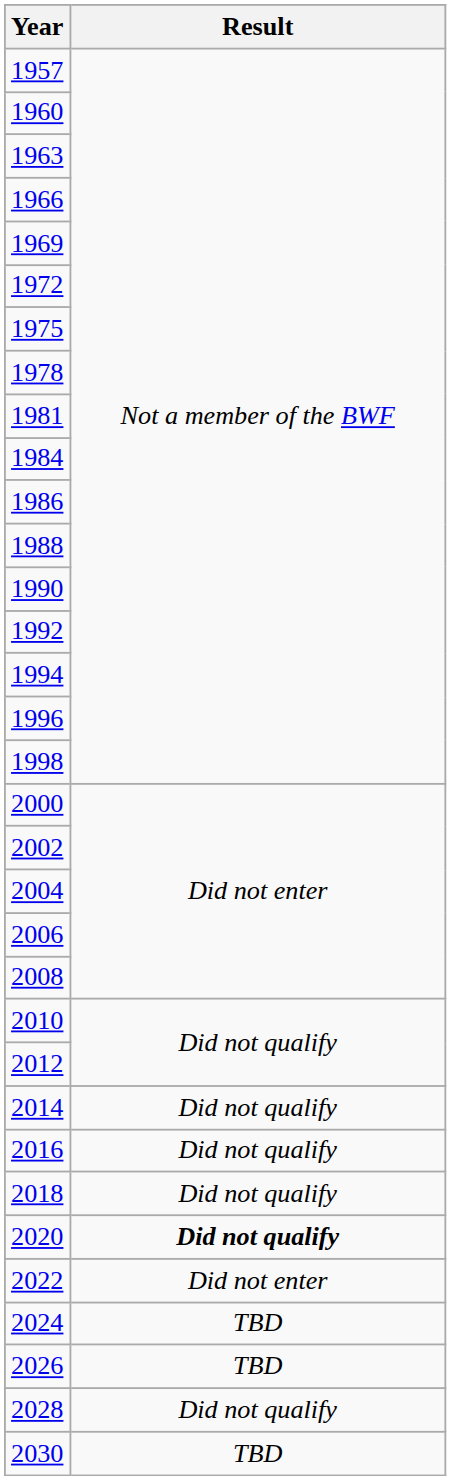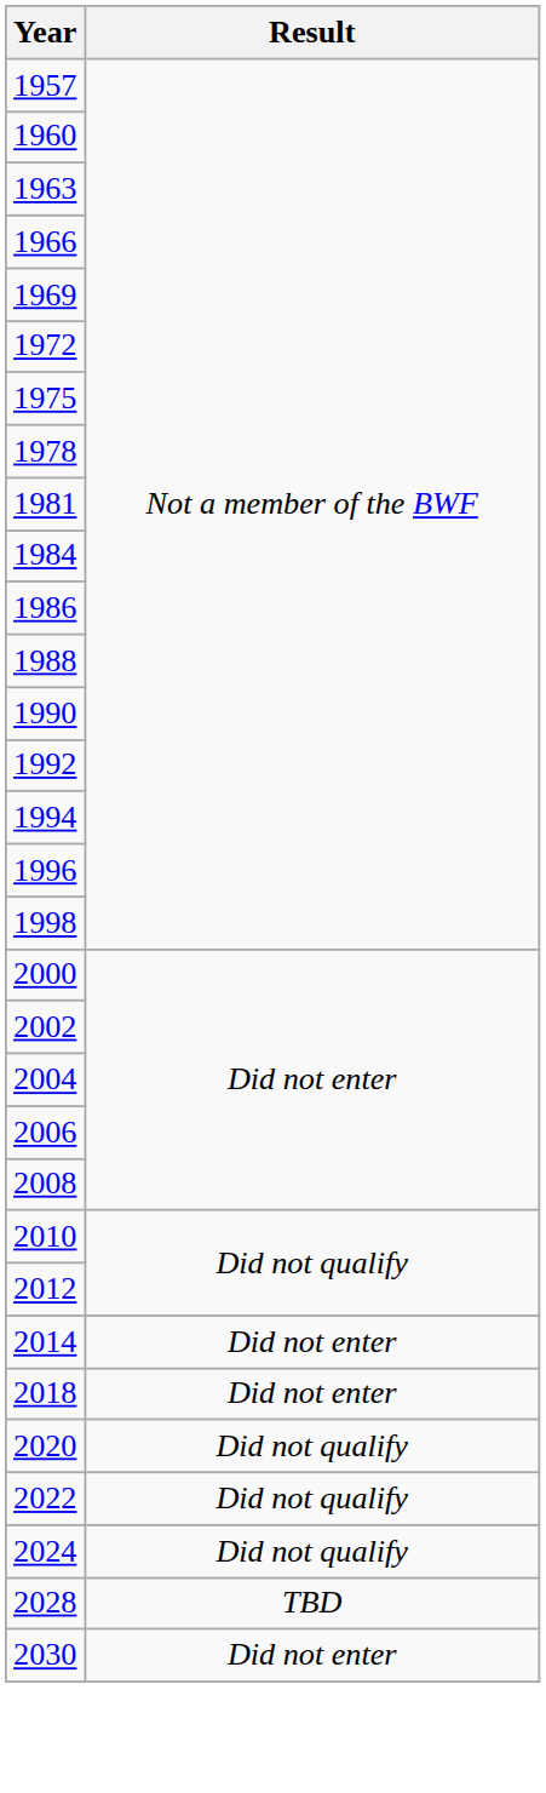 <table class="wikitable" style="text-align: center; font-size:90%">
 <tr>
 <th>Year</th>
 <th style="width:200px">Result</th>
 </tr>
 <tr>
 <td> <a href='#'>1957</a></td>
 <td rowspan="17"><em>Not a member of the <a href='#'>BWF</a></em></td>
 </tr>
 <tr>
 <td> <a href='#'>1960</a></td>
 </tr>
 <tr>
 <td> <a href='#'>1963</a></td>
 </tr>
 <tr>
 <td> <a href='#'>1966</a></td>
 </tr>
 <tr>
 <td> <a href='#'>1969</a></td>
 </tr>
 <tr>
 <td> <a href='#'>1972</a></td>
 </tr>
 <tr>
 <td> <a href='#'>1975</a></td>
 </tr>
 <tr>
 <td> <a href='#'>1978</a></td>
 </tr>
 <tr>
 <td> <a href='#'>1981</a></td>
 </tr>
 <tr>
 <td> <a href='#'>1984</a></td>
 </tr>
 <tr>
 <td> <a href='#'>1986</a></td>
 </tr>
 <tr>
 <td> <a href='#'>1988</a></td>
 </tr>
 <tr>
 <td> <a href='#'>1990</a></td>
 </tr>
 <tr>
 <td> <a href='#'>1992</a></td>
 </tr>
 <tr>
 <td> <a href='#'>1994</a></td>
 </tr>
 <tr>
 <td> <a href='#'>1996</a></td>
 </tr>
 <tr>
 <td> <a href='#'>1998</a></td>
 </tr>
 <tr>
 <td> <a href='#'>2000</a></td>
 <td rowspan="5"><em>Did not enter</em></td>
 </tr>
 <tr>
 <td> <a href='#'>2002</a></td>
 </tr>
 <tr>
 <td> <a href='#'>2004</a></td>
 </tr>
 <tr>
 <td> <a href='#'>2006</a></td>
 </tr>
 <tr>
 <td> <a href='#'>2008</a></td>
 </tr>
 <tr>
 <td> <a href='#'>2010</a></td>
 <td rowspan="2"><em>Did not qualify</em></td>
 </tr>
 <tr>
 <td> <a href='#'>2012</a></td>
 </tr>
 <tr>
 <td> <a href='#'>2014</a></td>
+<td><em>Did not enter</em></td>
+</tr>
+<tr>
+<td> <a href='#'>2018</a></td>
+<td><em>Did not enter</em></td>
+</tr>
+<tr>
+<td> <a href='#'>2020</a></td>
 <td><em>Did not qualify</em></td>
 </tr>
 <tr>
-<td> <a href='#'>2016</a></td>
+<td> <a href='#'>2022</a></td>
 <td><em>Did not qualify</em></td>
 </tr>
 <tr>
-<td> <a href='#'>2018</a></td>
+<td> <a href='#'>2024</a></td>
 <td><em>Did not qualify</em></td>
 </tr>
 <tr>
-<td> <a href='#'>2020</a></td>
-<td><strong><em>Did not qualify</em></strong></td>
-</tr>
-<tr>
-<td> <a href='#'>2022</a></td>
-<td><em>Did not enter</em></td>
-</tr>
-<tr>
-<td> <a href='#'>2024</a></td>
+<td> <a href='#'>2028</a></td>
 <td><em>TBD</em></td>
 </tr>
 <tr>
-<td> <a href='#'>2026</a></td>
-<td><em>TBD</em></td>
-</tr>
-<tr>
-<td> <a href='#'>2028</a></td>
-<td><em>Did not qualify</em></td>
-</tr>
-<tr>
 <td> <a href='#'>2030</a></td>
-<td><em>TBD</em></td>
+<td><em>Did not enter</em></td>
 </tr>
 </table>
